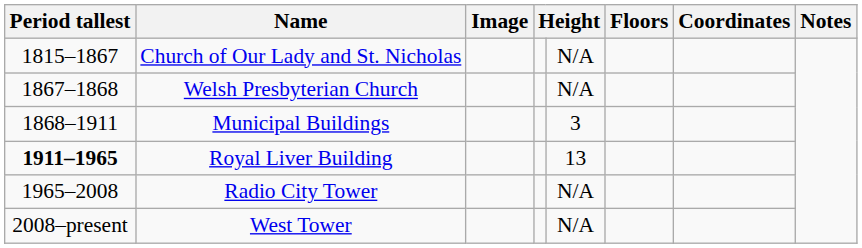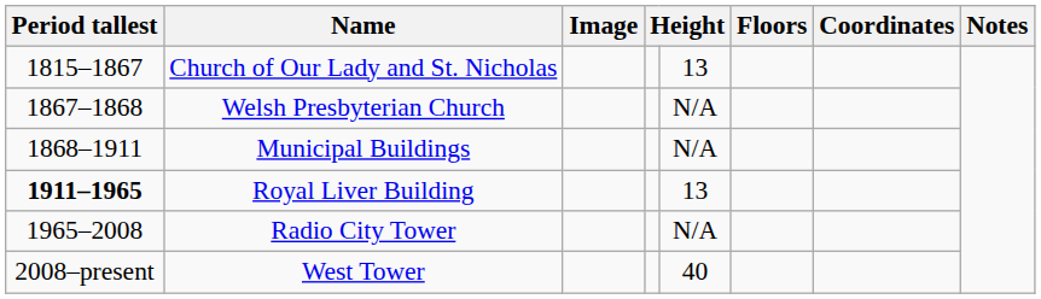 <table class="wikitable sortable" style="text-align:center">
 <tr>
 <th>Period tallest</th>
 <th>Name</th>
 <th>Image</th>
 <th colspan=2>Height</th>
 <th>Floors</th>
 <th>Coordinates</th>
 <th class="unsortable">Notes</th>
 </tr>
 <tr>
 <td>1815–1867</td>
 <td><a href='#'>Church of Our Lady and St. Nicholas</a></td>
 <td></td>
 <td></td>
-<td>N/A</td>
+<td>13</td>
 <td></td>
 <td></td>
 </tr>
 <tr>
 <td>1867–1868</td>
 <td><a href='#'>Welsh Presbyterian Church</a></td>
 <td></td>
 <td></td>
 <td>N/A</td>
 <td></td>
 <td></td>
 </tr>
 <tr>
 <td>1868–1911</td>
 <td><a href='#'>Municipal Buildings</a></td>
 <td></td>
 <td></td>
-<td align="center">3</td>
+<td>N/A</td>
 <td align="center"></td>
 <td align="center"></td>
 </tr>
 <tr>
 <td><strong>1911–1965</strong></td>
 <td><a href='#'>Royal Liver Building</a></td>
 <td></td>
 <td></td>
 <td>13</td>
 <td></td>
 <td></td>
 </tr>
 <tr>
 <td>1965–2008</td>
 <td><a href='#'>Radio City Tower</a></td>
 <td></td>
 <td></td>
 <td>N/A</td>
 <td></td>
 <td></td>
 </tr>
 <tr>
 <td>2008–present</td>
 <td><a href='#'>West Tower</a></td>
 <td></td>
 <td></td>
-<td>N/A</td>
+<td>40</td>
 <td></td>
 <td></td>
 </tr>
 </table>
